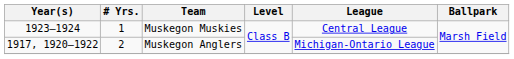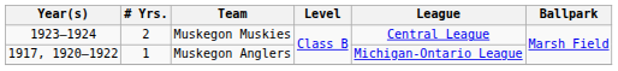 <table class="wikitable" style="text-align:center; font-size: 95%;">
 <tr>
 <th>Year(s)</th>
 <th># Yrs.</th>
 <th>Team</th>
 <th>Level</th>
 <th>League</th>
 <th>Ballpark</th>
 </tr>
 <tr>
 <td>1923–1924</td>
-<td>1</td>
+<td>2</td>
 <td>Muskegon Muskies</td>
 <td rowspan=2><a href='#'>Class B</a></td>
 <td><a href='#'>Central League</a></td>
 <td Rowspan=2><a href='#'>Marsh Field</a></td>
 </tr>
 <tr>
 <td>1917, 1920–1922</td>
-<td>2</td>
+<td>1</td>
 <td>Muskegon Anglers</td>
 <td><a href='#'>Michigan-Ontario League</a></td>
 </tr>
 <tr>
 </tr>
 </table>
